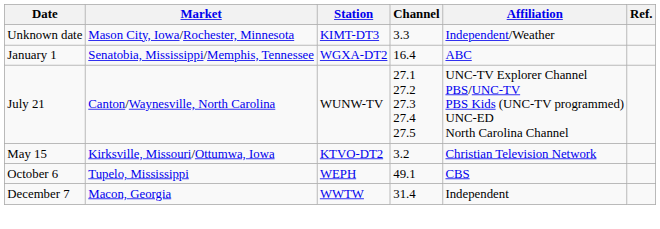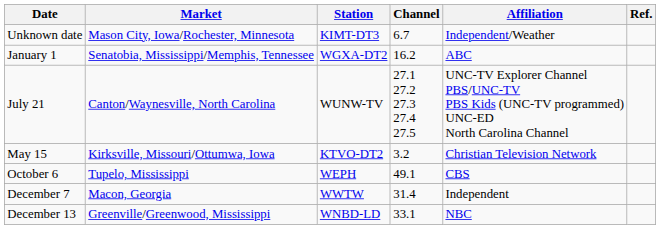 <table class="wikitable sortable">
 <tr>
 <th>Date</th>
 <th><a href='#'>Market</a></th>
 <th><a href='#'>Station</a></th>
 <th>Channel</th>
 <th><a href='#'>Affiliation</a></th>
 <th>Ref.</th>
 </tr>
 <tr>
 <td>Unknown date</td>
 <td><a href='#'>Mason City, Iowa</a>/<a href='#'>Rochester, Minnesota</a></td>
 <td><a href='#'>KIMT-DT3</a></td>
-<td>3.3</td>
+<td>6.7</td>
 <td><a href='#'>Independent</a>/Weather</td>
 <td></td>
 </tr>
 <tr>
 <td>January 1</td>
 <td><a href='#'>Senatobia, Mississippi</a>/<a href='#'>Memphis, Tennessee</a></td>
 <td><a href='#'>WGXA-DT2</a></td>
-<td>16.4</td>
+<td>16.2</td>
 <td><a href='#'>ABC</a></td>
 <td></td>
 </tr>
 <tr>
 <td>July 21</td>
 <td><a href='#'>Canton</a>/<a href='#'>Waynesville, North Carolina</a></td>
 <td>WUNW-TV</td>
 <td>27.1 <br> 27.2 <br> 27.3 <br> 27.4 <br> 27.5</td>
 <td>UNC-TV Explorer Channel <br> <a href='#'>PBS</a>/<a href='#'>UNC-TV</a> <br> <a href='#'>PBS Kids</a> (UNC-TV programmed) <br> UNC-ED <br> North Carolina Channel</td>
 <td></td>
 </tr>
 <tr>
 <td>May 15</td>
 <td><a href='#'>Kirksville, Missouri</a>/<a href='#'>Ottumwa, Iowa</a></td>
 <td><a href='#'>KTVO-DT2</a></td>
 <td>3.2</td>
 <td><a href='#'>Christian Television Network</a></td>
 <td></td>
 </tr>
 <tr>
 <td>October 6</td>
 <td><a href='#'>Tupelo, Mississippi</a></td>
 <td><a href='#'>WEPH</a></td>
 <td>49.1</td>
 <td><a href='#'>CBS</a></td>
 <td></td>
 </tr>
 <tr>
 <td>December 7</td>
 <td><a href='#'>Macon, Georgia</a></td>
 <td><a href='#'>WWTW</a></td>
 <td>31.4</td>
 <td>Independent</td>
 <td></td>
 </tr>
+<tr>
+<td>December 13</td>
+<td><a href='#'>Greenville</a>/<a href='#'>Greenwood, Mississippi</a></td>
+<td><a href='#'>WNBD-LD</a></td>
+<td>33.1</td>
+<td><a href='#'>NBC</a></td>
+<td></td>
+</tr>
 </table>
